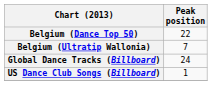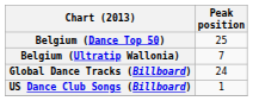 <table class="wikitable plainrowheaders" style="text-align:center;">
 <tr>
 <th scope="col" style="width:19em;">Chart (2013)</th>
 <th scope="col">Peak<br>position</th>
 </tr>
 <tr>
 <th scope="row">Belgium (<a href='#'>Dance Top 50</a>)</th>
-<td style="text-align:center;">22</td>
+<td style="text-align:center;">25</td>
 </tr>
 <tr>
 <th scope="row">Belgium (<a href='#'>Ultratip</a> Wallonia)</th>
 <td style="text-align:center;">7</td>
 </tr>
 <tr>
 <th scope="row">Global Dance Tracks (<em><a href='#'>Billboard</a></em>)</th>
 <td align="center">24</td>
 </tr>
 <tr>
 <th scope="row">US <a href='#'>Dance Club Songs</a> (<em><a href='#'>Billboard</a></em>)</th>
 <td style="text-align:center;">1</td>
 </tr>
 <tr>
 </tr>
 </table>
